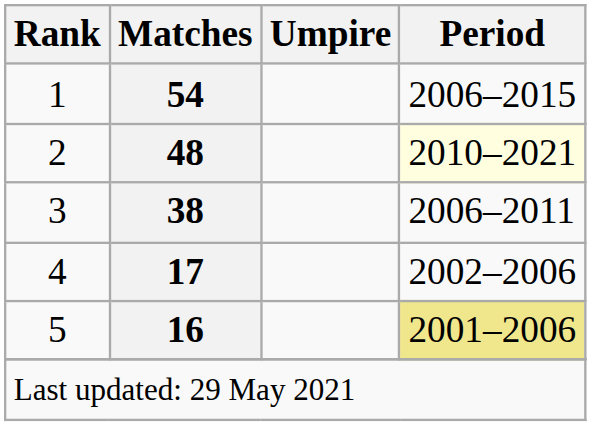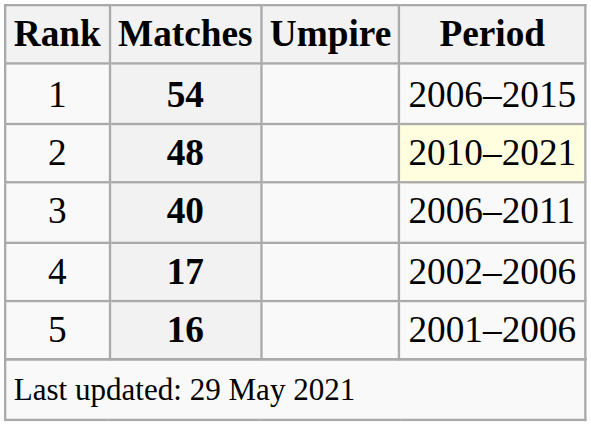 <table class="wikitable plainrowheaders sortable">
 <tr>
 <th scope=col>Rank</th>
 <th scope=col>Matches</th>
 <th scope=col>Umpire</th>
 <th scope=col>Period</th>
 </tr>
 <tr>
 <td align=center>1</td>
 <th scope=row style=text-align:center;>54</th>
 <td></td>
 <td>2006–2015</td>
 </tr>
 <tr>
 <td align=center>2</td>
 <th scope=row style=text-align:center;>48</th>
 <td></td>
 <td style="background: lightyellow;">2010–2021</td>
 </tr>
 <tr>
 <td align=center>3</td>
-<th scope=row style=text-align:center;>38</th>
+<th scope=row style=text-align:center;>40</th>
 <td></td>
 <td>2006–2011</td>
 </tr>
 <tr>
 <td align=center>4</td>
 <th scope=row style=text-align:center;>17</th>
 <td></td>
 <td>2002–2006</td>
 </tr>
 <tr>
 <td align=center>5</td>
 <th scope=row style=text-align:center;>16</th>
 <td></td>
-<td style="background: khaki;">2001–2006</td>
+<td>2001–2006</td>
 </tr>
 <tr>
 </tr>
 <tr class=sortbottom>
 <td colspan=4><small>Last updated: 29 May 2021</small></td>
 </tr>
 </table>
